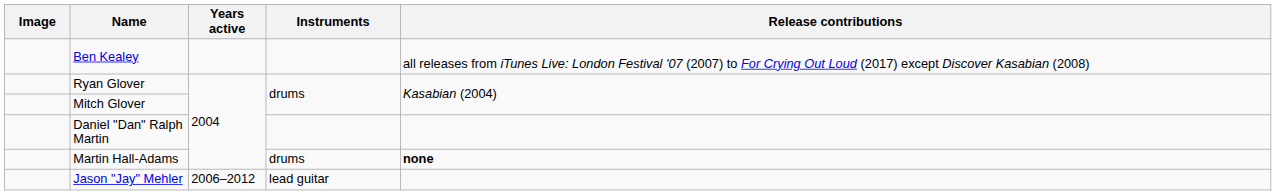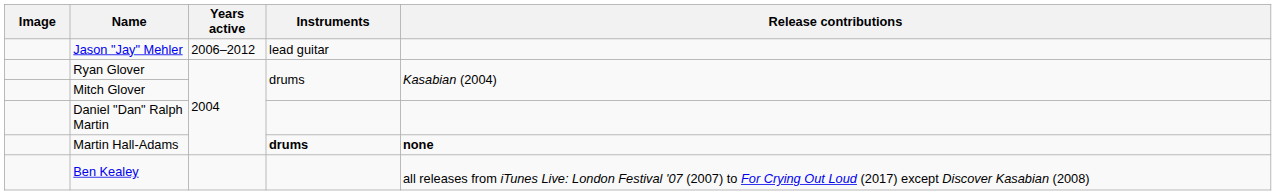 <table class="wikitable" width="100%" border="1">
 <tr>
 <th width="75">Image</th>
 <th width="140">Name</th>
 <th width="90">Years active</th>
 <th width="160">Instruments</th>
 <th>Release contributions</th>
 </tr>
 <tr>
 <td></td>
-<td><a href='#'>Ben Kealey</a></td>
+<td><a href='#'>Jason "Jay" Mehler</a></td>
+<td>2006–2012</td>
+<td>lead guitar</td>
 <td></td>
-<td></td>
-<td {{flatlist><br>all releases from <em>iTunes Live: London Festival '07</em> (2007) to <em><a href='#'>For Crying Out Loud</a></em> (2017) except <em>Discover Kasabian</em> (2008)</td>
 </tr>
 <tr>
 <td></td>
 <td>Ryan Glover</td>
 <td rowspan="4">2004</td>
 <td rowspan="2">drums</td>
 <td rowspan="2"><em>Kasabian</em> (2004)</td>
 </tr>
 <tr>
 <td></td>
 <td>Mitch Glover</td>
 </tr>
 <tr>
 <td></td>
 <td>Daniel "Dan" Ralph Martin</td>
 <td></td>
 <td></td>
 </tr>
 <tr>
 <td></td>
 <td>Martin Hall-Adams</td>
-<td>drums</td>
+<td><strong>drums</strong></td>
 <td><strong>none</strong></td>
 </tr>
 <tr>
 <td></td>
-<td><a href='#'>Jason "Jay" Mehler</a></td>
-<td>2006–2012</td>
-<td>lead guitar</td>
+<td><a href='#'>Ben Kealey</a></td>
 <td></td>
+<td></td>
+<td {{flatlist><br>all releases from <em>iTunes Live: London Festival '07</em> (2007) to <em><a href='#'>For Crying Out Loud</a></em> (2017) except <em>Discover Kasabian</em> (2008)</td>
 </tr>
 </table>
